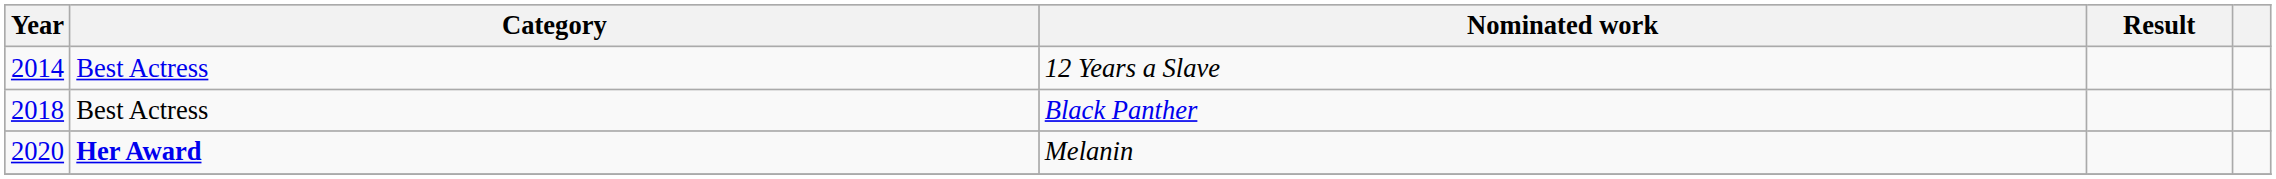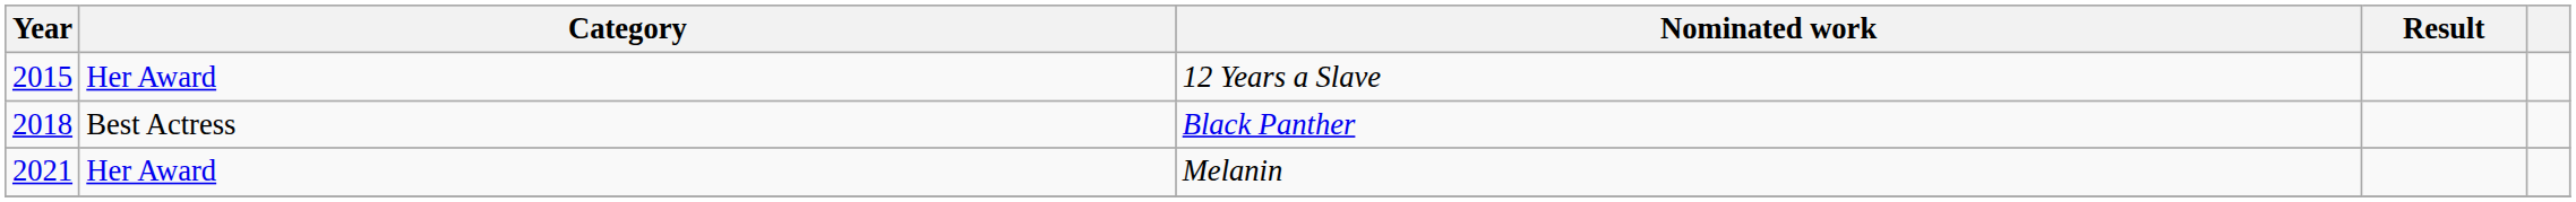 <table class=wikitable>
 <tr>
 <th scope="col" style="width:1em;">Year</th>
 <th scope="col" style="width:36em;">Category</th>
 <th scope="col" style="width:39em;">Nominated work</th>
 <th scope="col" style="width:5em;">Result</th>
 <th scope="col" style="width:1em;"></th>
 </tr>
 <tr>
-<td><a href='#'>2014</a></td>
-<td><a href='#'>Best Actress</a></td>
+<td><a href='#'>2015</a></td>
+<td><a href='#'>Her Award</a></td>
 <td><em>12 Years a Slave</em></td>
 <td></td>
 <td></td>
 </tr>
 <tr>
 <td><a href='#'>2018</a></td>
 <td>Best Actress</td>
 <td><em><a href='#'>Black Panther</a></em></td>
 <td></td>
 <td></td>
 </tr>
 <tr>
-<td><a href='#'>2020</a></td>
-<td><strong><a href='#'>Her Award</a></strong></td>
+<td><a href='#'>2021</a></td>
+<td><a href='#'>Her Award</a></td>
 <td><em>Melanin</em></td>
 <td></td>
 <td></td>
 </tr>
 <tr>
 </tr>
 </table>
